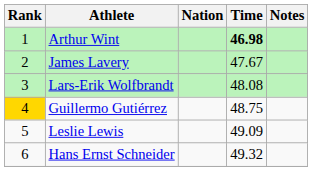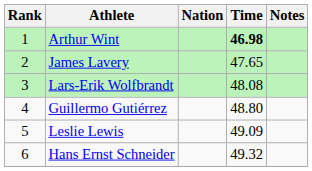 <table class="wikitable sortable" style="text-align:center">
 <tr>
 <th>Rank</th>
 <th>Athlete</th>
 <th>Nation</th>
 <th>Time</th>
 <th>Notes</th>
 </tr>
 <tr bgcolor=bbf3bb>
 <td>1</td>
 <td align=left><a href='#'>Arthur Wint</a></td>
 <td align=left></td>
 <td><strong>46.98</strong></td>
 <td></td>
 </tr>
 <tr bgcolor=bbf3bb>
 <td>2</td>
 <td align=left><a href='#'>James Lavery</a></td>
 <td align=left></td>
-<td>47.67</td>
+<td>47.65</td>
 <td></td>
 </tr>
 <tr bgcolor=bbf3bb>
 <td>3</td>
 <td align=left><a href='#'>Lars-Erik Wolfbrandt</a></td>
 <td align=left></td>
 <td>48.08</td>
 <td></td>
 </tr>
 <tr>
-<td style="background: gold;">4</td>
+<td>4</td>
 <td align=left><a href='#'>Guillermo Gutiérrez</a></td>
 <td align=left></td>
-<td>48.75</td>
+<td>48.80</td>
 <td></td>
 </tr>
 <tr>
 <td>5</td>
 <td align=left><a href='#'>Leslie Lewis</a></td>
 <td align=left></td>
 <td>49.09</td>
 <td></td>
 </tr>
 <tr>
 <td>6</td>
 <td align=left><a href='#'>Hans Ernst Schneider</a></td>
 <td align=left></td>
 <td>49.32</td>
 <td></td>
 </tr>
 <tr>
 </tr>
 </table>
